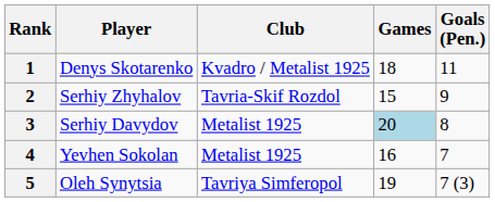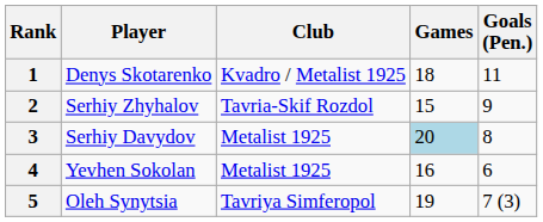 <table class="wikitable">
 <tr>
 <th>Rank</th>
 <th>Player</th>
 <th>Club</th>
 <th>Games</th>
 <th>Goals<br>(Pen.)</th>
 </tr>
 <tr>
 <th>1</th>
 <td align="left"> <a href='#'>Denys Skotarenko</a></td>
 <td align="left"><a href='#'>Kvadro</a> / <a href='#'>Metalist 1925</a></td>
 <td>18</td>
 <td>11</td>
 </tr>
 <tr>
 <th>2</th>
 <td align="left"> <a href='#'>Serhiy Zhyhalov</a></td>
 <td align="left"><a href='#'>Tavria-Skif Rozdol</a></td>
 <td>15</td>
 <td>9</td>
 </tr>
 <tr>
 <th>3</th>
 <td align="left"> <a href='#'>Serhiy Davydov</a></td>
 <td align="left"><a href='#'>Metalist 1925</a></td>
 <td style="background: lightblue;">20</td>
 <td>8</td>
 </tr>
 <tr>
 <th>4</th>
 <td align="left"> <a href='#'>Yevhen Sokolan</a></td>
 <td align="left"><a href='#'>Metalist 1925</a></td>
 <td>16</td>
-<td>7</td>
+<td>6</td>
 </tr>
 <tr>
 <th>5</th>
 <td align="left"> <a href='#'>Oleh Synytsia</a></td>
 <td align="left"><a href='#'>Tavriya Simferopol</a></td>
 <td>19</td>
 <td>7 (3)</td>
 </tr>
 </table>
